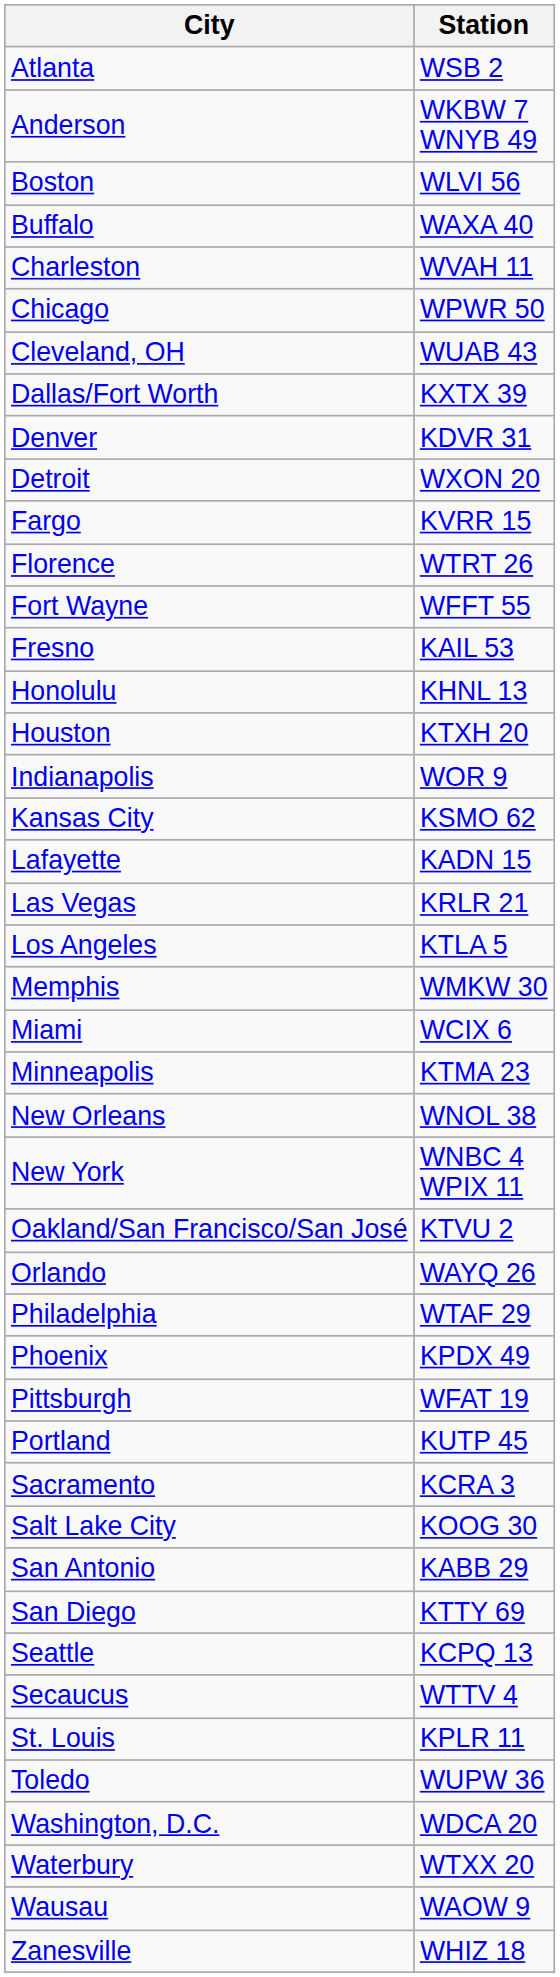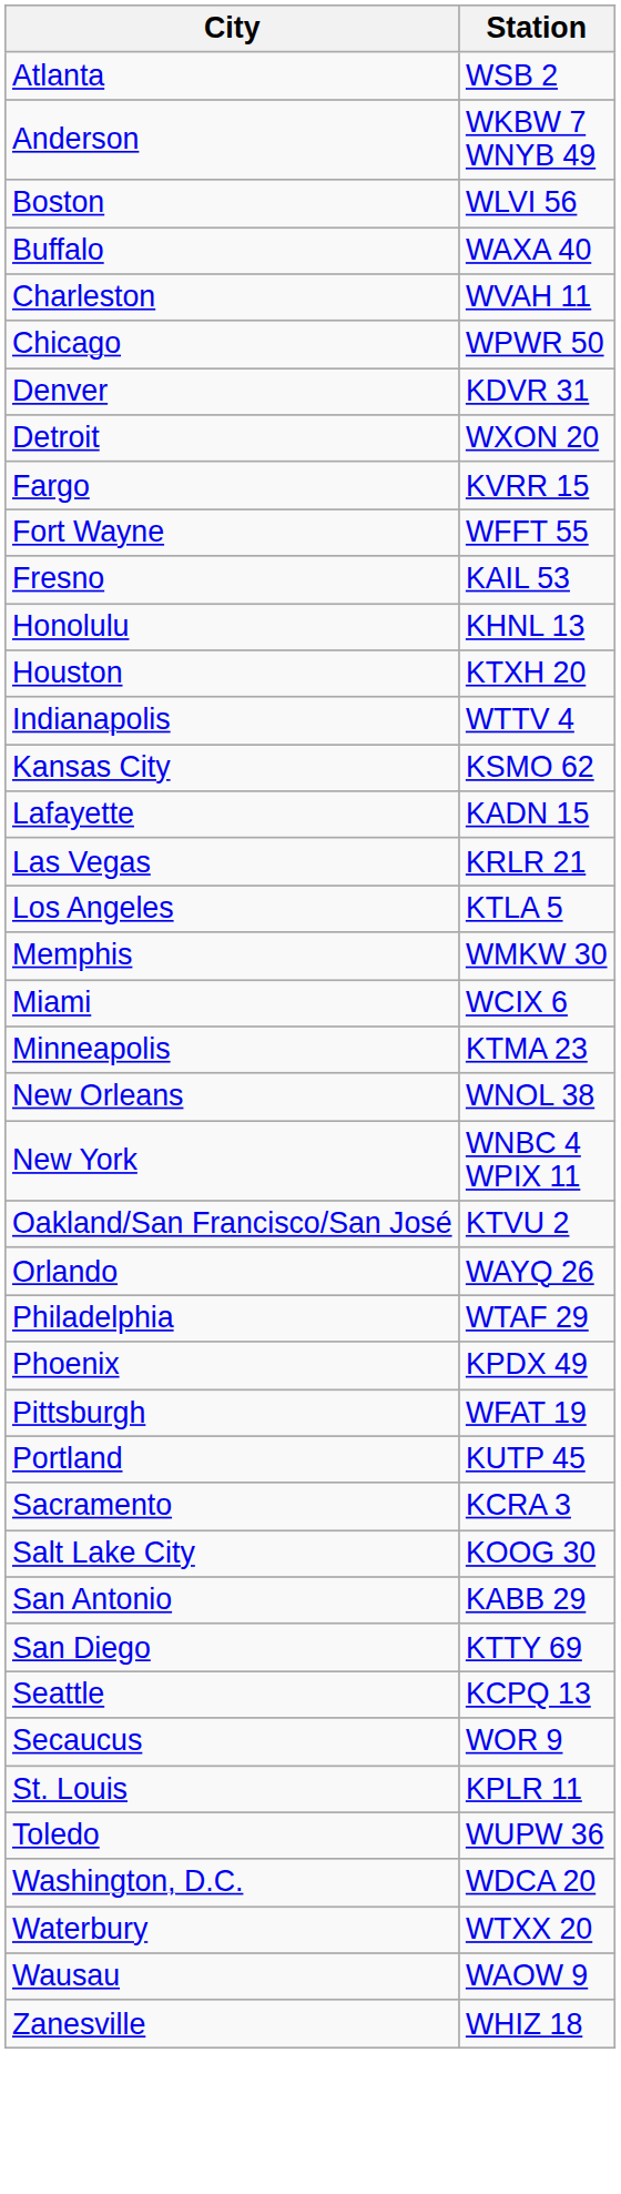 <table class="wikitable">
 <tr>
 <th>City</th>
 <th>Station</th>
 </tr>
 <tr>
 <td><a href='#'>Atlanta</a></td>
 <td><a href='#'>WSB 2</a></td>
 </tr>
 <tr>
 <td><a href='#'>Anderson</a></td>
 <td><a href='#'>WKBW 7</a><br><a href='#'>WNYB 49</a></td>
 </tr>
 <tr>
 <td><a href='#'>Boston</a></td>
 <td><a href='#'>WLVI 56</a></td>
 </tr>
 <tr>
 <td><a href='#'>Buffalo</a></td>
 <td><a href='#'>WAXA 40</a></td>
 </tr>
 <tr>
 <td><a href='#'>Charleston</a></td>
 <td><a href='#'>WVAH 11</a></td>
 </tr>
 <tr>
 <td><a href='#'>Chicago</a></td>
 <td><a href='#'>WPWR 50</a></td>
 </tr>
 <tr>
-<td><a href='#'>Cleveland, OH</a></td>
-<td><a href='#'>WUAB 43</a></td>
-</tr>
-<tr>
-<td><a href='#'>Dallas/Fort Worth</a></td>
-<td><a href='#'>KXTX 39</a></td>
-</tr>
-<tr>
 <td><a href='#'>Denver</a></td>
 <td><a href='#'>KDVR 31</a></td>
 </tr>
 <tr>
 <td><a href='#'>Detroit</a></td>
 <td><a href='#'>WXON 20</a></td>
 </tr>
 <tr>
 <td><a href='#'>Fargo</a></td>
 <td><a href='#'>KVRR 15</a></td>
-</tr>
-<tr>
-<td><a href='#'>Florence</a></td>
-<td><a href='#'>WTRT 26</a></td>
 </tr>
 <tr>
 <td><a href='#'>Fort Wayne</a></td>
 <td><a href='#'>WFFT 55</a></td>
 </tr>
 <tr>
 <td><a href='#'>Fresno</a></td>
 <td><a href='#'>KAIL 53</a></td>
 </tr>
 <tr>
 <td><a href='#'>Honolulu</a></td>
 <td><a href='#'>KHNL 13</a></td>
 </tr>
 <tr>
 <td><a href='#'>Houston</a></td>
 <td><a href='#'>KTXH 20</a></td>
 </tr>
 <tr>
 <td><a href='#'>Indianapolis</a></td>
-<td><a href='#'>WOR 9</a></td>
+<td><a href='#'>WTTV 4</a></td>
 </tr>
 <tr>
 <td><a href='#'>Kansas City</a></td>
 <td><a href='#'>KSMO 62</a></td>
 </tr>
 <tr>
 <td><a href='#'>Lafayette</a></td>
 <td><a href='#'>KADN 15</a></td>
 </tr>
 <tr>
 <td><a href='#'>Las Vegas</a></td>
 <td><a href='#'>KRLR 21</a></td>
 </tr>
 <tr>
 <td><a href='#'>Los Angeles</a></td>
 <td><a href='#'>KTLA 5</a></td>
 </tr>
 <tr>
 <td><a href='#'>Memphis</a></td>
 <td><a href='#'>WMKW 30</a></td>
 </tr>
 <tr>
 <td><a href='#'>Miami</a></td>
 <td><a href='#'>WCIX 6</a></td>
 </tr>
 <tr>
 <td><a href='#'>Minneapolis</a></td>
 <td><a href='#'>KTMA 23</a></td>
 </tr>
 <tr>
 <td><a href='#'>New Orleans</a></td>
 <td><a href='#'>WNOL 38</a></td>
 </tr>
 <tr>
 <td><a href='#'>New York</a></td>
 <td><a href='#'>WNBC 4</a><br><a href='#'>WPIX 11</a></td>
 </tr>
 <tr>
 <td><a href='#'>Oakland/San Francisco/San José</a></td>
 <td><a href='#'>KTVU 2</a></td>
 </tr>
 <tr>
 <td><a href='#'>Orlando</a></td>
 <td><a href='#'>WAYQ 26</a></td>
 </tr>
 <tr>
 <td><a href='#'>Philadelphia</a></td>
 <td><a href='#'>WTAF 29</a></td>
 </tr>
 <tr>
 <td><a href='#'>Phoenix</a></td>
 <td><a href='#'>KPDX 49</a></td>
 </tr>
 <tr>
 <td><a href='#'>Pittsburgh</a></td>
 <td><a href='#'>WFAT 19</a></td>
 </tr>
 <tr>
 <td><a href='#'>Portland</a></td>
 <td><a href='#'>KUTP 45</a></td>
 </tr>
 <tr>
 <td><a href='#'>Sacramento</a></td>
 <td><a href='#'>KCRA 3</a></td>
 </tr>
 <tr>
 <td><a href='#'>Salt Lake City</a></td>
 <td><a href='#'>KOOG 30</a></td>
 </tr>
 <tr>
 <td><a href='#'>San Antonio</a></td>
 <td><a href='#'>KABB 29</a></td>
 </tr>
 <tr>
 <td><a href='#'>San Diego</a></td>
 <td><a href='#'>KTTY 69</a></td>
 </tr>
 <tr>
 <td><a href='#'>Seattle</a></td>
 <td><a href='#'>KCPQ 13</a></td>
 </tr>
 <tr>
 <td><a href='#'>Secaucus</a></td>
-<td><a href='#'>WTTV 4</a></td>
+<td><a href='#'>WOR 9</a></td>
 </tr>
 <tr>
 <td><a href='#'>St. Louis</a></td>
 <td><a href='#'>KPLR 11</a></td>
 </tr>
 <tr>
 <td><a href='#'>Toledo</a></td>
 <td><a href='#'>WUPW 36</a></td>
 </tr>
 <tr>
 <td><a href='#'>Washington, D.C.</a></td>
 <td><a href='#'>WDCA 20</a></td>
 </tr>
 <tr>
 <td><a href='#'>Waterbury</a></td>
 <td><a href='#'>WTXX 20</a></td>
 </tr>
 <tr>
 <td><a href='#'>Wausau</a></td>
 <td><a href='#'>WAOW 9</a></td>
 </tr>
 <tr>
 <td><a href='#'>Zanesville</a></td>
 <td><a href='#'>WHIZ 18</a></td>
 </tr>
 </table>
